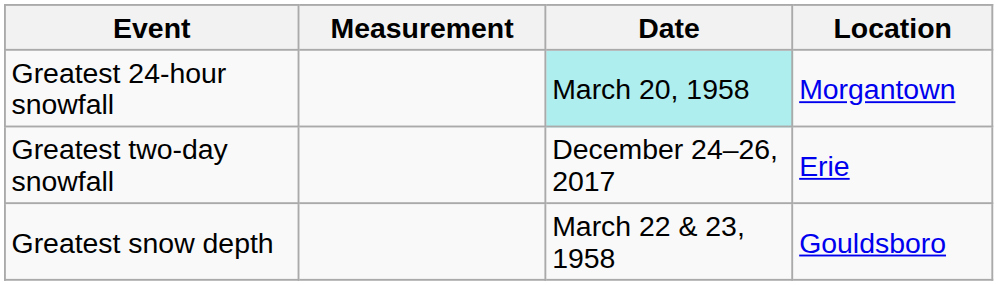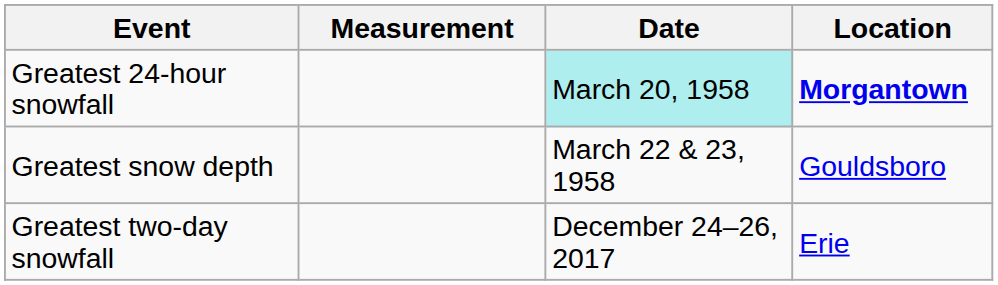 <table class="wikitable" style="font-size: 95%;" |>
 <tr>
 <th width="150">Event</th>
 <th width="125">Measurement</th>
 <th width="125">Date</th>
 <th width="100">Location</th>
 </tr>
 <tr>
 <td>Greatest 24-hour snowfall</td>
 <td></td>
 <td style="background: paleturquoise;">March 20, 1958</td>
-<td><a href='#'>Morgantown</a></td>
+<td><strong><a href='#'>Morgantown</a></strong></td>
+</tr>
+<tr>
+<td>Greatest snow depth</td>
+<td></td>
+<td>March 22 & 23, 1958</td>
+<td><a href='#'>Gouldsboro</a></td>
 </tr>
 <tr |>
 <td>Greatest two-day snowfall</td>
 <td></td>
 <td>December 24–26, 2017</td>
 <td><a href='#'>Erie</a></td>
 </tr>
-<tr>
-<td>Greatest snow depth</td>
-<td></td>
-<td>March 22 & 23, 1958</td>
-<td><a href='#'>Gouldsboro</a></td>
-</tr>
 </table>
